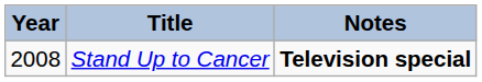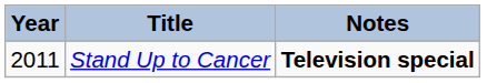 <table class="wikitable" style="font-size:95%;">
 <tr>
 <th style="background:#B0C4DE;">Year</th>
 <th style="background:#B0C4DE;">Title</th>
 <th style="background:#B0C4DE;">Notes</th>
 </tr>
 <tr>
-<td>2008</td>
+<td>2011</td>
 <td><em><a href='#'>Stand Up to Cancer</a></em></td>
 <td><strong>Television special</strong></td>
 </tr>
 </table>
